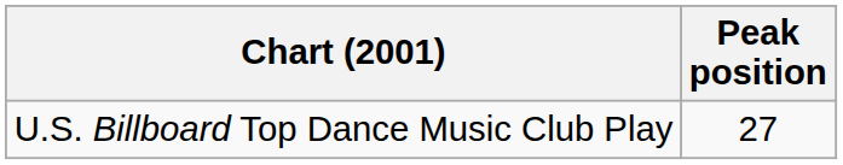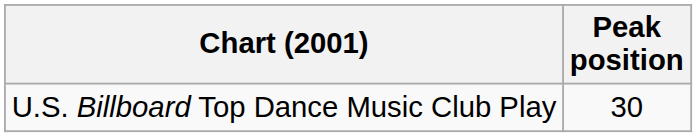 <table class="wikitable">
 <tr>
 <th>Chart (2001)</th>
 <th>Peak <br>position</th>
 </tr>
 <tr>
 <td>U.S. <em>Billboard</em> Top Dance Music Club Play</td>
-<td align="center">27</td>
+<td align="center">30</td>
 </tr>
 </table>
